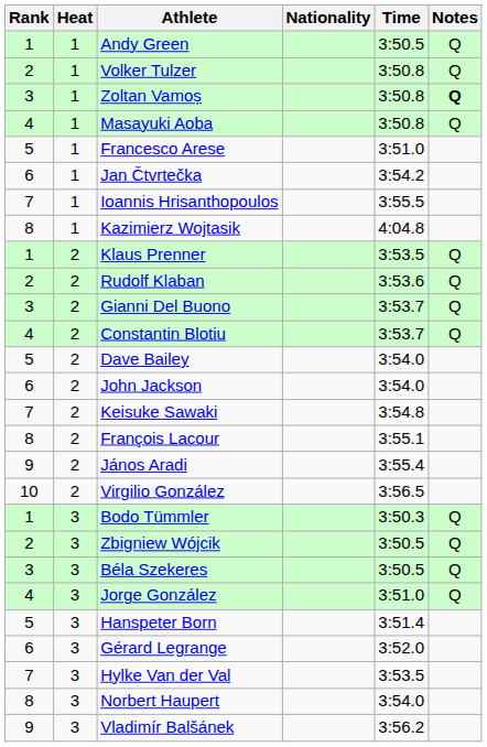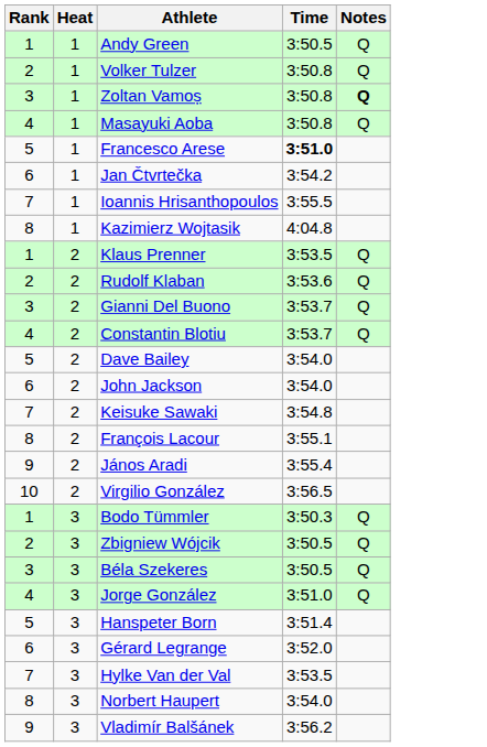 <table class="wikitable sortable" style="text-align:center">
 <tr>
 <th>Rank</th>
 <th>Heat</th>
 <th>Athlete</th>
-<th>Nationality</th>
 <th>Time</th>
 <th>Notes</th>
 </tr>
 <tr bgcolor=ccffcc>
 <td>1</td>
 <td>1</td>
 <td align=left><a href='#'>Andy Green</a></td>
-<td align=left></td>
 <td>3:50.5</td>
 <td>Q</td>
 </tr>
 <tr bgcolor=ccffcc>
 <td>2</td>
 <td>1</td>
 <td align=left><a href='#'>Volker Tulzer</a></td>
-<td align=left></td>
 <td>3:50.8</td>
 <td>Q</td>
 </tr>
 <tr bgcolor=ccffcc>
 <td>3</td>
 <td>1</td>
 <td align=left><a href='#'>Zoltan Vamoș</a></td>
-<td align=left></td>
 <td>3:50.8</td>
 <td><strong>Q</strong></td>
 </tr>
 <tr bgcolor=ccffcc>
 <td>4</td>
 <td>1</td>
 <td align=left><a href='#'>Masayuki Aoba</a></td>
-<td align=left></td>
 <td>3:50.8</td>
 <td>Q</td>
 </tr>
 <tr>
 <td>5</td>
 <td>1</td>
 <td align=left><a href='#'>Francesco Arese</a></td>
-<td align=left></td>
-<td>3:51.0</td>
+<td><strong>3:51.0</strong></td>
 <td></td>
 </tr>
 <tr>
 <td>6</td>
 <td>1</td>
 <td align=left><a href='#'>Jan Čtvrtečka</a></td>
-<td align=left></td>
 <td>3:54.2</td>
 <td></td>
 </tr>
 <tr>
 <td>7</td>
 <td>1</td>
 <td align=left><a href='#'>Ioannis Hrisanthopoulos</a></td>
-<td align=left></td>
 <td>3:55.5</td>
 <td></td>
 </tr>
 <tr>
 <td>8</td>
 <td>1</td>
 <td align=left><a href='#'>Kazimierz Wojtasik</a></td>
-<td align=left></td>
 <td>4:04.8</td>
 <td></td>
 </tr>
 <tr bgcolor=ccffcc>
 <td>1</td>
 <td>2</td>
 <td align=left><a href='#'>Klaus Prenner</a></td>
-<td align=left></td>
 <td>3:53.5</td>
 <td>Q</td>
 </tr>
 <tr bgcolor=ccffcc>
 <td>2</td>
 <td>2</td>
 <td align=left><a href='#'>Rudolf Klaban</a></td>
-<td align=left></td>
 <td>3:53.6</td>
 <td>Q</td>
 </tr>
 <tr bgcolor=ccffcc>
 <td>3</td>
 <td>2</td>
 <td align=left><a href='#'>Gianni Del Buono</a></td>
-<td align=left></td>
 <td>3:53.7</td>
 <td>Q</td>
 </tr>
 <tr bgcolor=ccffcc>
 <td>4</td>
 <td>2</td>
 <td align=left><a href='#'>Constantin Blotiu</a></td>
-<td align=left></td>
 <td>3:53.7</td>
 <td>Q</td>
 </tr>
 <tr>
 <td>5</td>
 <td>2</td>
 <td align=left><a href='#'>Dave Bailey</a></td>
-<td align=left></td>
 <td>3:54.0</td>
 <td></td>
 </tr>
 <tr>
 <td>6</td>
 <td>2</td>
 <td align=left><a href='#'>John Jackson</a></td>
-<td align=left></td>
 <td>3:54.0</td>
 <td></td>
 </tr>
 <tr>
 <td>7</td>
 <td>2</td>
 <td align=left><a href='#'>Keisuke Sawaki</a></td>
-<td align=left></td>
 <td>3:54.8</td>
 <td></td>
 </tr>
 <tr>
 <td>8</td>
 <td>2</td>
 <td align=left><a href='#'>François Lacour</a></td>
-<td align=left></td>
 <td>3:55.1</td>
 <td></td>
 </tr>
 <tr>
 <td>9</td>
 <td>2</td>
 <td align=left><a href='#'>János Aradi</a></td>
-<td align=left></td>
 <td>3:55.4</td>
 <td></td>
 </tr>
 <tr>
 <td>10</td>
 <td>2</td>
 <td align=left><a href='#'>Virgilio González</a></td>
-<td align=left></td>
 <td>3:56.5</td>
 <td></td>
 </tr>
 <tr bgcolor=ccffcc>
 <td>1</td>
 <td>3</td>
 <td align=left><a href='#'>Bodo Tümmler</a></td>
-<td align=left></td>
 <td>3:50.3</td>
 <td>Q</td>
 </tr>
 <tr bgcolor=ccffcc>
 <td>2</td>
 <td>3</td>
 <td align=left><a href='#'>Zbigniew Wójcik</a></td>
-<td align=left></td>
 <td>3:50.5</td>
 <td>Q</td>
 </tr>
 <tr bgcolor=ccffcc>
 <td>3</td>
 <td>3</td>
 <td align=left><a href='#'>Béla Szekeres</a></td>
-<td align=left></td>
 <td>3:50.5</td>
 <td>Q</td>
 </tr>
 <tr bgcolor=ccffcc>
 <td>4</td>
 <td>3</td>
 <td align=left><a href='#'>Jorge González</a></td>
-<td align=left></td>
 <td>3:51.0</td>
 <td>Q</td>
 </tr>
 <tr>
 <td>5</td>
 <td>3</td>
 <td align=left><a href='#'>Hanspeter Born</a></td>
-<td align=left></td>
 <td>3:51.4</td>
 <td></td>
 </tr>
 <tr>
 <td>6</td>
 <td>3</td>
 <td align=left><a href='#'>Gérard Legrange</a></td>
-<td align=left></td>
 <td>3:52.0</td>
 <td></td>
 </tr>
 <tr>
 <td>7</td>
 <td>3</td>
 <td align=left><a href='#'>Hylke Van der Val</a></td>
-<td align=left></td>
 <td>3:53.5</td>
 <td></td>
 </tr>
 <tr>
 <td>8</td>
 <td>3</td>
 <td align=left><a href='#'>Norbert Haupert</a></td>
-<td align=left></td>
 <td>3:54.0</td>
 <td></td>
 </tr>
 <tr>
 <td>9</td>
 <td>3</td>
 <td align=left><a href='#'>Vladimír Balšánek</a></td>
-<td align=left></td>
 <td>3:56.2</td>
 <td></td>
 </tr>
 </table>
